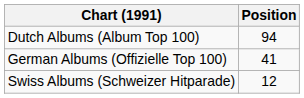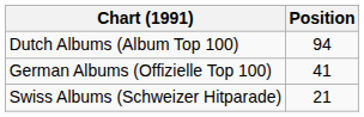 <table class="wikitable sortable">
 <tr>
 <th>Chart (1991)</th>
 <th>Position</th>
 </tr>
 <tr>
 <td>Dutch Albums (Album Top 100)</td>
 <td style="text-align:center;">94</td>
 </tr>
 <tr>
 <td>German Albums (Offizielle Top 100)</td>
 <td style="text-align:center;">41</td>
 </tr>
 <tr>
 <td>Swiss Albums (Schweizer Hitparade)</td>
-<td style="text-align:center;">12</td>
+<td style="text-align:center;">21</td>
 </tr>
 </table>
